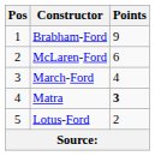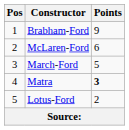 <table class="wikitable" style="font-size: 95%;">
 <tr>
 <th>Pos</th>
 <th>Constructor</th>
 <th>Points</th>
 </tr>
 <tr>
 <td align="center">1</td>
 <td> <a href='#'>Brabham</a>-<a href='#'>Ford</a></td>
 <td align="left">9</td>
 </tr>
 <tr>
 <td align="center">2</td>
 <td> <a href='#'>McLaren</a>-<a href='#'>Ford</a></td>
 <td align="left">6</td>
 </tr>
 <tr>
 <td align="center">3</td>
 <td> <a href='#'>March</a>-<a href='#'>Ford</a></td>
-<td align="left">4</td>
+<td align="left">5</td>
 </tr>
 <tr>
 <td align="center">4</td>
 <td> <a href='#'>Matra</a></td>
 <td align="left"><strong>3</strong></td>
 </tr>
 <tr>
 <td align="center">5</td>
 <td> <a href='#'>Lotus</a>-<a href='#'>Ford</a></td>
 <td align="left">2</td>
 </tr>
 <tr>
 <th colspan=4>Source:</th>
 </tr>
 </table>
